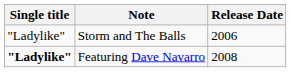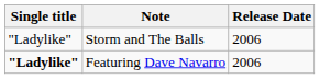 <table class="wikitable">
 <tr>
 <th>Single title</th>
 <th>Note</th>
 <th>Release Date</th>
 </tr>
 <tr>
 <td>"Ladylike"</td>
 <td>Storm and The Balls</td>
 <td>2006</td>
 </tr>
 <tr>
 <td><strong>"Ladylike"</strong></td>
 <td>Featuring <a href='#'>Dave Navarro</a></td>
-<td>2008</td>
+<td>2006</td>
 </tr>
 </table>
